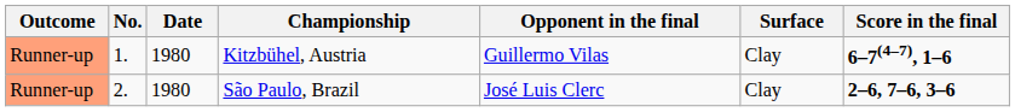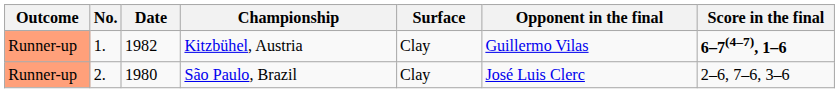 <table class="sortable wikitable" style=font-size:97%>
 <tr>
 <th width=75>Outcome</th>
 <th width=20>No.</th>
 <th width=50>Date</th>
 <th width=200>Championship</th>
+<th width=75>Surface</th>
 <th width=200>Opponent in the final</th>
-<th width=75>Surface</th>
 <th width=125>Score in the final</th>
 </tr>
 <tr>
 <td bgcolor=FFA07A>Runner-up</td>
 <td>1.</td>
-<td>1980</td>
+<td>1982</td>
 <td><a href='#'>Kitzbühel</a>, Austria</td>
+<td>Clay</td>
 <td> <a href='#'>Guillermo Vilas</a></td>
-<td>Clay</td>
 <td><strong>6–7<sup>(4–7)</sup>, 1–6</strong></td>
 </tr>
 <tr>
 <td bgcolor=FFA07A>Runner-up</td>
 <td>2.</td>
 <td>1980</td>
 <td><a href='#'>São Paulo</a>, Brazil</td>
+<td>Clay</td>
 <td> <a href='#'>José Luis Clerc</a></td>
-<td>Clay</td>
-<td><strong>2–6, 7–6, 3–6</strong></td>
+<td>2–6, 7–6, 3–6</td>
 </tr>
 </table>
